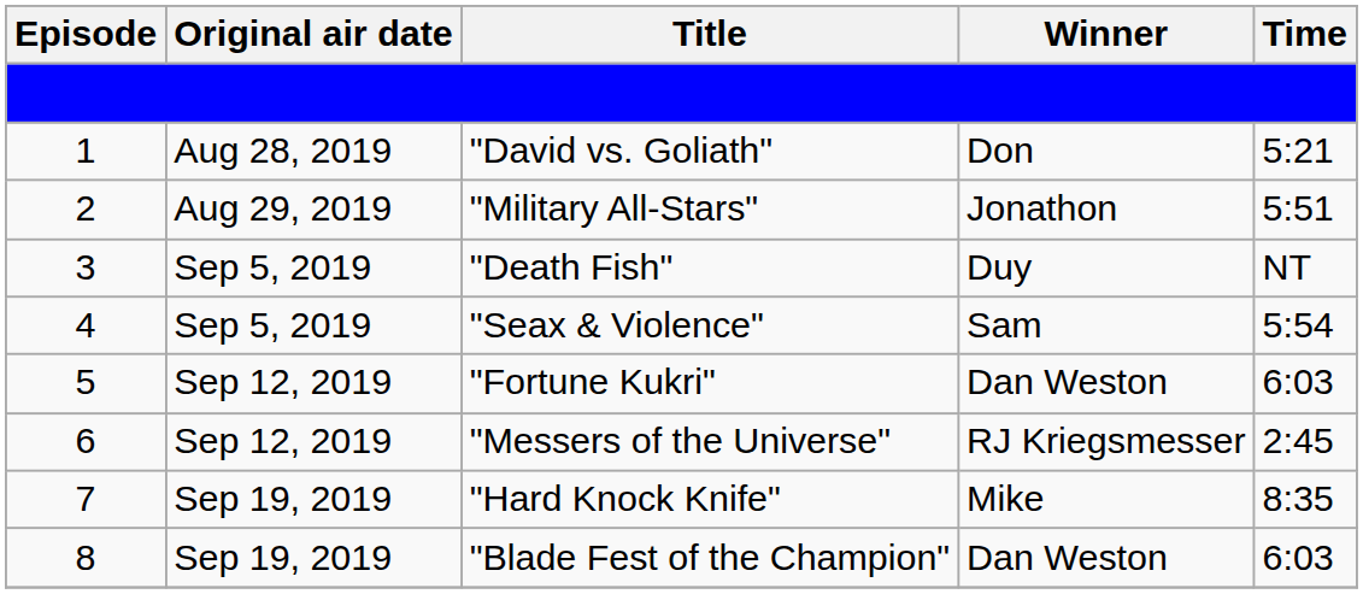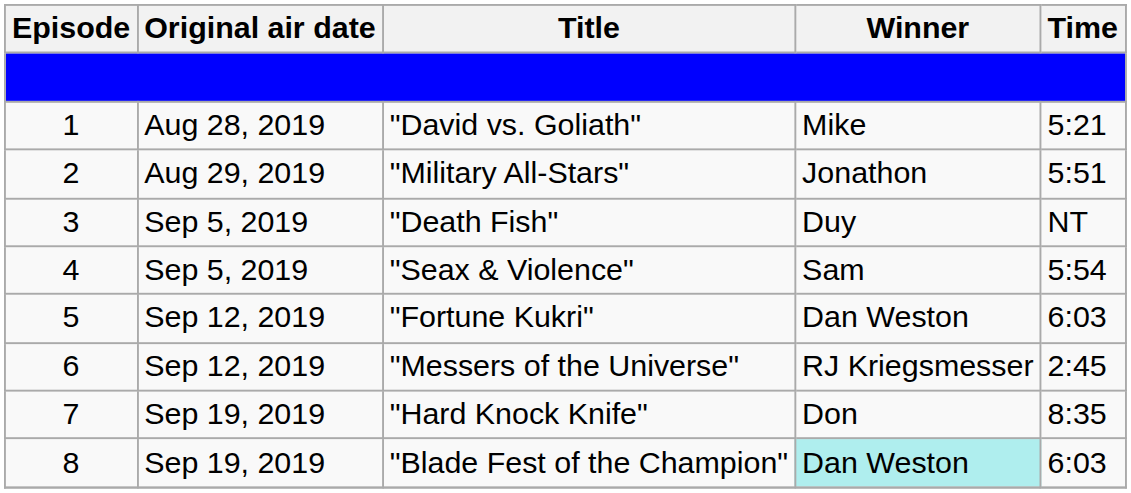 <table class="wikitable">
 <tr>
 <th scope="col">Episode</th>
 <th>Original air date</th>
 <th scope="col">Title</th>
 <th scope="col">Winner</th>
 <th scope="col">Time</th>
 </tr>
 <tr>
 <td colspan=5 style="background:blue;"> </td>
 </tr>
 <tr>
 <td align=center>1</td>
 <td>Aug 28, 2019</td>
 <td>"David vs. Goliath"</td>
-<td>Don</td>
+<td>Mike</td>
 <td>5:21</td>
 </tr>
 <tr>
 <td align=center>2</td>
 <td>Aug 29, 2019</td>
 <td>"Military All-Stars"</td>
 <td>Jonathon</td>
 <td>5:51</td>
 </tr>
 <tr>
 <td align=center>3</td>
 <td>Sep 5, 2019</td>
 <td>"Death Fish"</td>
 <td>Duy</td>
 <td>NT</td>
 </tr>
 <tr>
 <td align=center>4</td>
 <td>Sep 5, 2019</td>
 <td>"Seax & Violence"</td>
 <td>Sam</td>
 <td>5:54</td>
 </tr>
 <tr>
 <td align=center>5</td>
 <td>Sep 12, 2019</td>
 <td>"Fortune Kukri"</td>
 <td>Dan Weston</td>
 <td>6:03</td>
 </tr>
 <tr>
 <td align=center>6</td>
 <td>Sep 12, 2019</td>
 <td>"Messers of the Universe"</td>
 <td>RJ Kriegsmesser</td>
 <td>2:45</td>
 </tr>
 <tr>
 <td align=center>7</td>
 <td>Sep 19, 2019</td>
 <td>"Hard Knock Knife"</td>
-<td>Mike</td>
+<td>Don</td>
 <td>8:35</td>
 </tr>
 <tr>
 <td align=center>8</td>
 <td>Sep 19, 2019</td>
 <td>"Blade Fest of the Champion"</td>
-<td>Dan Weston</td>
+<td style="background: paleturquoise;">Dan Weston</td>
 <td>6:03</td>
 </tr>
 <tr>
 </tr>
 </table>
